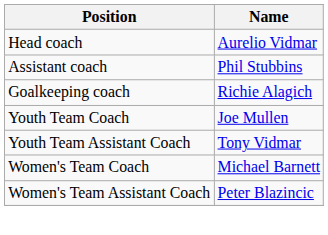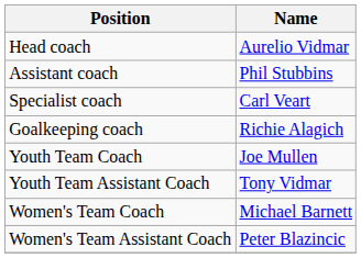 <table class="wikitable">
 <tr>
 <th>Position</th>
 <th>Name</th>
 </tr>
 <tr>
 <td>Head coach</td>
 <td> <a href='#'>Aurelio Vidmar</a></td>
 </tr>
 <tr>
 <td>Assistant coach</td>
 <td> <a href='#'>Phil Stubbins</a></td>
+</tr>
+<tr>
+<td>Specialist coach</td>
+<td> <a href='#'>Carl Veart</a></td>
 </tr>
 <tr>
 <td>Goalkeeping coach</td>
 <td> <a href='#'>Richie Alagich</a></td>
 </tr>
 <tr>
 <td>Youth Team Coach</td>
 <td> <a href='#'>Joe Mullen</a></td>
 </tr>
 <tr>
 <td>Youth Team Assistant Coach</td>
 <td> <a href='#'>Tony Vidmar</a></td>
 </tr>
 <tr>
 <td>Women's Team Coach</td>
 <td> <a href='#'>Michael Barnett</a></td>
 </tr>
 <tr>
 <td>Women's Team Assistant Coach</td>
 <td> <a href='#'>Peter Blazincic</a></td>
 </tr>
 <tr>
 </tr>
 </table>
